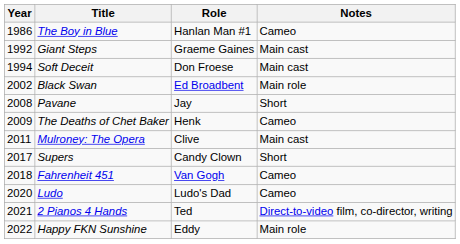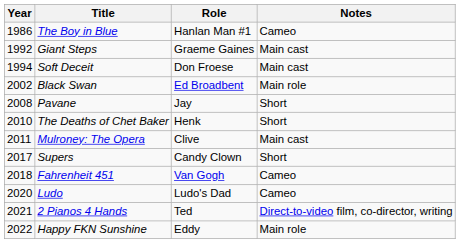 <table class="wikitable sortable">
 <tr>
 <th>Year</th>
 <th>Title</th>
 <th>Role</th>
 <th class="unsortable">Notes</th>
 </tr>
 <tr>
 <td>1986</td>
 <td><em><a href='#'>The Boy in Blue</a></em></td>
 <td>Hanlan Man #1</td>
 <td>Cameo</td>
 </tr>
 <tr>
 <td>1992</td>
 <td><em>Giant Steps</em></td>
 <td>Graeme Gaines</td>
 <td>Main cast</td>
 </tr>
 <tr>
 <td>1994</td>
 <td><em>Soft Deceit</em></td>
 <td>Don Froese</td>
 <td>Main cast</td>
 </tr>
 <tr>
 <td>2002</td>
 <td><em>Black Swan</em></td>
 <td><a href='#'>Ed Broadbent</a></td>
 <td>Main role</td>
 </tr>
 <tr>
 <td>2008</td>
 <td><em>Pavane</em></td>
 <td>Jay</td>
 <td>Short</td>
 </tr>
 <tr>
-<td>2009</td>
+<td>2010</td>
 <td><em>The Deaths of Chet Baker</em></td>
 <td>Henk</td>
-<td>Cameo</td>
+<td>Short</td>
 </tr>
 <tr>
 <td>2011</td>
 <td><em><a href='#'>Mulroney: The Opera</a></em></td>
 <td>Clive</td>
 <td>Main cast</td>
 </tr>
 <tr>
 <td>2017</td>
 <td><em>Supers</em></td>
 <td>Candy Clown</td>
 <td>Short</td>
 </tr>
 <tr>
 <td>2018</td>
 <td><em><a href='#'>Fahrenheit 451</a></em></td>
 <td><a href='#'>Van Gogh</a></td>
 <td>Cameo</td>
 </tr>
 <tr>
 <td>2020</td>
 <td><em><a href='#'>Ludo</a></em></td>
 <td>Ludo's Dad</td>
 <td>Cameo</td>
 </tr>
 <tr>
 <td>2021</td>
 <td><em><a href='#'>2 Pianos 4 Hands</a></em></td>
 <td>Ted</td>
 <td><a href='#'>Direct-to-video</a> film, co-director, writing</td>
 </tr>
 <tr>
 <td>2022</td>
 <td><em>Happy FKN Sunshine</em></td>
 <td>Eddy</td>
 <td>Main role</td>
 </tr>
 </table>
